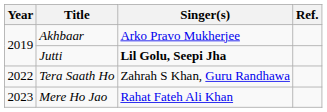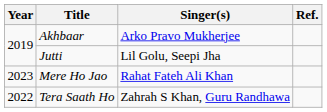 <table class="wikitable">
 <tr>
 <th>Year</th>
 <th>Title</th>
 <th>Singer(s)</th>
 <th>Ref.</th>
 </tr>
 <tr>
 <td rowspan="2">2019</td>
 <td><em>Akhbaar</em></td>
 <td><a href='#'>Arko Pravo Mukherjee</a></td>
 <td></td>
 </tr>
 <tr>
 <td><em>Jutti</em></td>
-<td><strong>Lil Golu, Seepi Jha</strong></td>
+<td>Lil Golu, Seepi Jha</td>
+<td></td>
+</tr>
+<tr>
+<td>2023</td>
+<td><em>Mere Ho Jao</em></td>
+<td><a href='#'>Rahat Fateh Ali Khan</a></td>
 <td></td>
 </tr>
 <tr>
 <td>2022</td>
 <td><em>Tera Saath Ho</em></td>
 <td>Zahrah S Khan, <a href='#'>Guru Randhawa</a></td>
 <td></td>
 </tr>
-<tr>
-<td>2023</td>
-<td><em>Mere Ho Jao</em></td>
-<td><a href='#'>Rahat Fateh Ali Khan</a></td>
-<td></td>
-</tr>
 </table>
